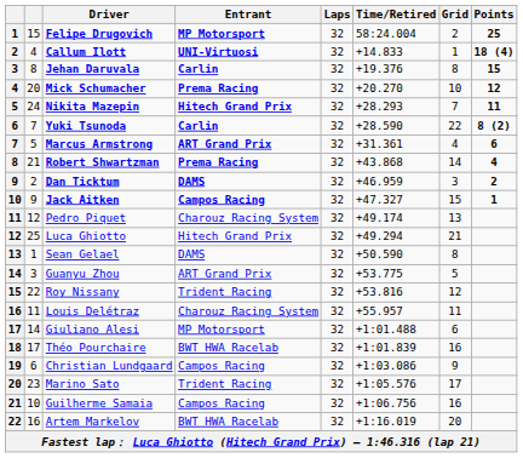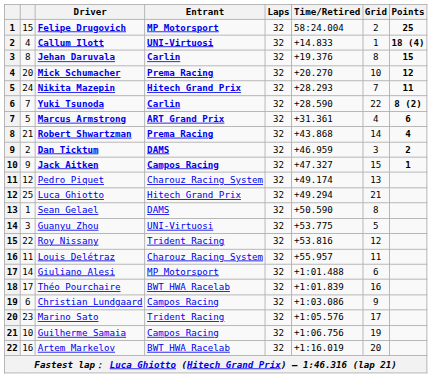 <table class="wikitable" style="font-size: 85%;">
 <tr>
 <th></th>
 <th></th>
 <th>Driver</th>
 <th>Entrant</th>
 <th>Laps</th>
 <th>Time/Retired</th>
 <th>Grid</th>
 <th>Points</th>
 </tr>
 <tr>
 <th>1</th>
 <td align="center">15</td>
 <td> <strong><a href='#'>Felipe Drugovich</a></strong></td>
 <td><strong><a href='#'>MP Motorsport</a></strong></td>
 <td align="center">32</td>
 <td>58:24.004</td>
 <td align="center">2</td>
 <td align="center"><strong>25</strong></td>
 </tr>
 <tr>
 <th>2</th>
 <td align="center">4</td>
 <td> <strong><a href='#'>Callum Ilott</a></strong></td>
 <td><strong><a href='#'>UNI-Virtuosi</a></strong></td>
 <td align="center">32</td>
 <td>+14.833</td>
 <td align="center">1</td>
 <td align="center"><strong>18 (4)</strong></td>
 </tr>
 <tr>
 <th>3</th>
 <td align="center">8</td>
 <td> <strong><a href='#'>Jehan Daruvala</a></strong></td>
 <td><strong><a href='#'>Carlin</a></strong></td>
 <td align="center">32</td>
 <td>+19.376</td>
 <td align="center">8</td>
 <td align="center"><strong>15</strong></td>
 </tr>
 <tr>
 <th>4</th>
 <td align="center">20</td>
 <td> <strong><a href='#'>Mick Schumacher</a></strong></td>
 <td><strong><a href='#'>Prema Racing</a></strong></td>
 <td align="center">32</td>
 <td>+20.270</td>
 <td align="center">10</td>
 <td align="center"><strong>12</strong></td>
 </tr>
 <tr>
 <th>5</th>
 <td align="center">24</td>
 <td> <strong><a href='#'>Nikita Mazepin</a></strong></td>
 <td><strong><a href='#'>Hitech Grand Prix</a></strong></td>
 <td align="center">32</td>
 <td>+28.293</td>
 <td align="center">7</td>
 <td align="center"><strong>11</strong></td>
 </tr>
 <tr>
 <th>6</th>
 <td align="center">7</td>
 <td> <strong><a href='#'>Yuki Tsunoda</a></strong></td>
 <td><strong><a href='#'>Carlin</a></strong></td>
 <td align="center">32</td>
 <td>+28.590</td>
 <td align="center">22</td>
 <td align="center"><strong>8 (2)</strong></td>
 </tr>
 <tr>
 <th>7</th>
 <td align="center">5</td>
 <td> <strong><a href='#'>Marcus Armstrong</a></strong></td>
 <td><strong><a href='#'>ART Grand Prix</a></strong></td>
 <td align="center">32</td>
 <td>+31.361</td>
 <td align="center">4</td>
 <td align="center"><strong>6</strong></td>
 </tr>
 <tr>
 <th>8</th>
 <td align="center">21</td>
 <td> <strong><a href='#'>Robert Shwartzman</a></strong></td>
 <td><strong><a href='#'>Prema Racing</a></strong></td>
 <td align="center">32</td>
 <td>+43.868</td>
 <td align="center">14</td>
 <td align="center"><strong>4</strong></td>
 </tr>
 <tr>
 <th>9</th>
 <td align="center">2</td>
 <td> <strong><a href='#'>Dan Ticktum</a></strong></td>
 <td><strong><a href='#'>DAMS</a></strong></td>
 <td align="center">32</td>
 <td>+46.959</td>
 <td align="center">3</td>
 <td align="center"><strong>2</strong></td>
 </tr>
 <tr>
 <th>10</th>
 <td align="center">9</td>
 <td> <strong><a href='#'>Jack Aitken</a></strong></td>
 <td><strong><a href='#'>Campos Racing</a></strong></td>
 <td align="center">32</td>
 <td>+47.327</td>
 <td align="center">15</td>
 <td align="center"><strong>1</strong></td>
 </tr>
 <tr>
 <th>11</th>
 <td align="center">12</td>
 <td> <a href='#'>Pedro Piquet</a></td>
 <td><a href='#'>Charouz Racing System</a></td>
 <td align="center">32</td>
 <td>+49.174</td>
 <td align="center">13</td>
 <td align="center"></td>
 </tr>
 <tr>
 <th>12</th>
 <td align="center">25</td>
 <td> <a href='#'>Luca Ghiotto</a></td>
 <td><a href='#'>Hitech Grand Prix</a></td>
 <td align="center">32</td>
 <td>+49.294</td>
 <td align="center">21</td>
 <td align="center"></td>
 </tr>
 <tr>
 <th>13</th>
 <td align="center">1</td>
 <td> <a href='#'>Sean Gelael</a></td>
 <td><a href='#'>DAMS</a></td>
 <td align="center">32</td>
 <td>+50.590</td>
 <td align="center">8</td>
 <td align="center"></td>
 </tr>
 <tr>
 <th>14</th>
 <td align="center">3</td>
 <td> <a href='#'>Guanyu Zhou</a></td>
-<td><a href='#'>ART Grand Prix</a></td>
+<td><a href='#'>UNI-Virtuosi</a></td>
 <td align="center">32</td>
 <td>+53.775</td>
 <td align="center">5</td>
 <td align="center"></td>
 </tr>
 <tr>
 <th>15</th>
 <td align="center">22</td>
 <td> <a href='#'>Roy Nissany</a></td>
 <td><a href='#'>Trident Racing</a></td>
 <td align="center">32</td>
 <td>+53.816</td>
 <td align="center">12</td>
 <td align="center"></td>
 </tr>
 <tr>
 <th>16</th>
 <td align="center">11</td>
 <td> <a href='#'>Louis Delétraz</a></td>
 <td><a href='#'>Charouz Racing System</a></td>
 <td align="center">32</td>
 <td>+55.957</td>
 <td align="center">11</td>
 <td align="center"></td>
 </tr>
 <tr>
 <th>17</th>
 <td align="center">14</td>
 <td> <a href='#'>Giuliano Alesi</a></td>
 <td><a href='#'>MP Motorsport</a></td>
 <td align="center">32</td>
 <td>+1:01.488</td>
 <td align="center">6</td>
 <td align="center"></td>
 </tr>
 <tr>
 <th>18</th>
 <td align="center">17</td>
 <td> <a href='#'>Théo Pourchaire</a></td>
 <td><a href='#'>BWT HWA Racelab</a></td>
 <td align="center">32</td>
 <td>+1:01.839</td>
 <td align="center">16</td>
 <td align="center"></td>
 </tr>
 <tr>
 <th>19</th>
 <td align="center">6</td>
 <td> <a href='#'>Christian Lundgaard</a></td>
 <td><a href='#'>Campos Racing</a></td>
 <td align="center">32</td>
 <td>+1:03.086</td>
 <td align="center">9</td>
 <td align="center"></td>
 </tr>
 <tr>
 <th>20</th>
 <td align="center">23</td>
 <td> <a href='#'>Marino Sato</a></td>
 <td><a href='#'>Trident Racing</a></td>
 <td align="center">32</td>
 <td>+1:05.576</td>
 <td align="center">17</td>
 <td align="center"></td>
 </tr>
 <tr>
 <th>21</th>
 <td align="center">10</td>
 <td> <a href='#'>Guilherme Samaia</a></td>
 <td><a href='#'>Campos Racing</a></td>
 <td align="center">32</td>
 <td>+1:06.756</td>
-<td align="center">16</td>
+<td align="center">19</td>
 <td align="center"></td>
 </tr>
 <tr>
 <th>22</th>
 <td align="center">16</td>
 <td> <a href='#'>Artem Markelov</a></td>
 <td><a href='#'>BWT HWA Racelab</a></td>
 <td align="center">32</td>
 <td>+1:16.019</td>
 <td align="center">20</td>
 <td align="center"></td>
 </tr>
 <tr>
 <th colspan="8" align="center"><em>Fastest lap：  <a href='#'>Luca Ghiotto</a> (<a href='#'>Hitech Grand Prix</a>) — 1:46.316 (lap 21)</em></th>
 </tr>
 </table>
